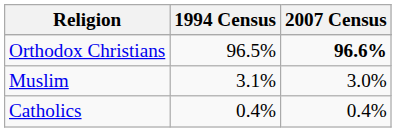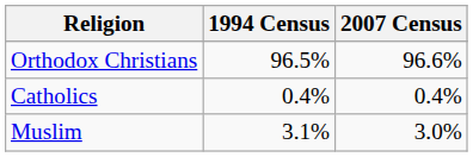 <table class="wikitable" style="text-align: right;">
 <tr bgcolor="#e0e0e0">
 <th rowspan="1">Religion</th>
 <th colspan="1">1994 Census</th>
 <th colspan="1">2007 Census </th>
 </tr>
 <tr bgcolor="#e0e0e0">
 </tr>
 <tr>
 <td align="left"><a href='#'>Orthodox Christians</a></td>
 <td>96.5%</td>
-<td><strong>96.6%</strong></td>
+<td>96.6%</td>
+</tr>
+<tr>
+<td align="left"><a href='#'>Catholics</a></td>
+<td>0.4%</td>
+<td>0.4%</td>
 </tr>
 <tr>
 <td align="left"><a href='#'>Muslim</a></td>
 <td>3.1%</td>
 <td>3.0%</td>
 </tr>
-<tr>
-<td align="left"><a href='#'>Catholics</a></td>
-<td>0.4%</td>
-<td>0.4%</td>
-</tr>
 </table>
